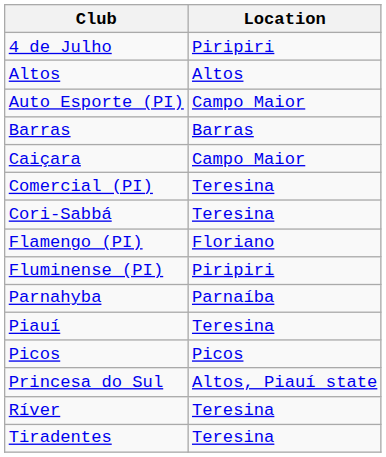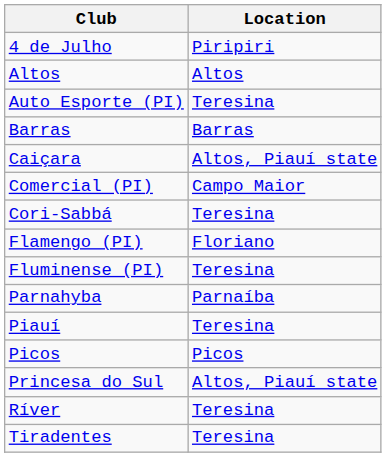 <table class="wikitable sortable">
 <tr>
 <th>Club</th>
 <th>Location</th>
 </tr>
 <tr>
 <td><a href='#'>4 de Julho</a></td>
 <td><a href='#'>Piripiri</a></td>
 </tr>
 <tr>
 <td><a href='#'>Altos</a></td>
 <td><a href='#'>Altos</a></td>
 </tr>
 <tr>
 <td><a href='#'>Auto Esporte (PI)</a></td>
-<td><a href='#'>Campo Maior</a></td>
+<td><a href='#'>Teresina</a></td>
 </tr>
 <tr>
 <td><a href='#'>Barras</a></td>
 <td><a href='#'>Barras</a></td>
 </tr>
 <tr>
 <td><a href='#'>Caiçara</a></td>
-<td><a href='#'>Campo Maior</a></td>
+<td><a href='#'>Altos, Piauí state</a></td>
 </tr>
 <tr>
 <td><a href='#'>Comercial (PI)</a></td>
-<td><a href='#'>Teresina</a></td>
+<td><a href='#'>Campo Maior</a></td>
 </tr>
 <tr>
 <td><a href='#'>Cori-Sabbá</a></td>
 <td><a href='#'>Teresina</a></td>
 </tr>
 <tr>
 <td><a href='#'>Flamengo (PI)</a></td>
 <td><a href='#'>Floriano</a></td>
 </tr>
 <tr>
 <td><a href='#'>Fluminense (PI)</a></td>
-<td><a href='#'>Piripiri</a></td>
+<td><a href='#'>Teresina</a></td>
 </tr>
 <tr>
 <td><a href='#'>Parnahyba</a></td>
 <td><a href='#'>Parnaíba</a></td>
 </tr>
 <tr>
 <td><a href='#'>Piauí</a></td>
 <td><a href='#'>Teresina</a></td>
 </tr>
 <tr>
 <td><a href='#'>Picos</a></td>
 <td><a href='#'>Picos</a></td>
 </tr>
 <tr>
 <td><a href='#'>Princesa do Sul</a></td>
 <td><a href='#'>Altos, Piauí state</a></td>
 </tr>
 <tr>
 <td><a href='#'>Ríver</a></td>
 <td><a href='#'>Teresina</a></td>
 </tr>
 <tr>
 <td><a href='#'>Tiradentes</a></td>
 <td><a href='#'>Teresina</a></td>
 </tr>
 </table>
